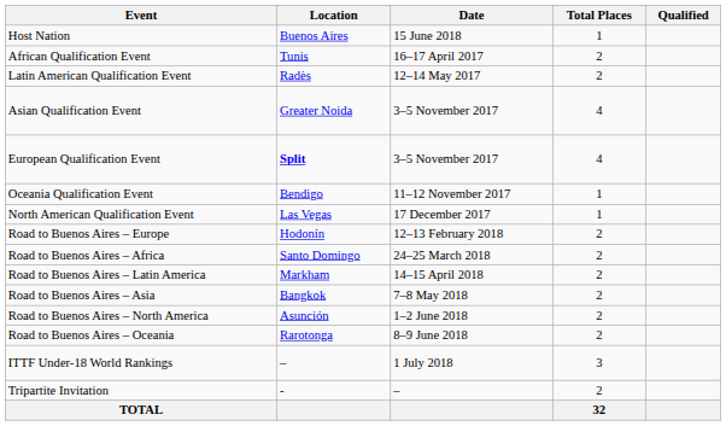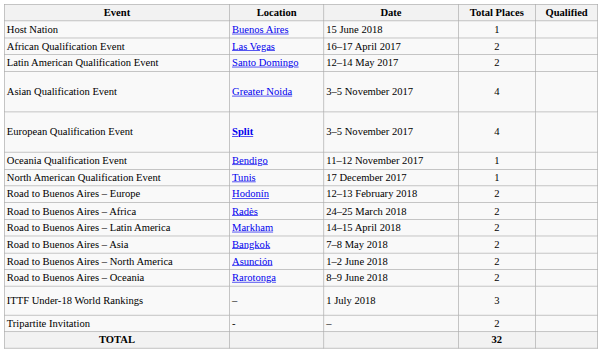 <table class="wikitable" width=900>
 <tr>
 <th>Event</th>
 <th>Location</th>
 <th>Date</th>
 <th>Total Places</th>
 <th>Qualified</th>
 </tr>
 <tr>
 <td>Host Nation</td>
 <td> <a href='#'>Buenos Aires</a></td>
 <td>15 June 2018</td>
 <td align="center">1</td>
 <td></td>
 </tr>
 <tr>
 <td>African Qualification Event</td>
-<td> <a href='#'>Tunis</a></td>
+<td> <a href='#'>Las Vegas</a></td>
 <td>16–17 April 2017</td>
 <td align="center">2</td>
 <td><br></td>
 </tr>
 <tr>
 <td>Latin American Qualification Event</td>
-<td> <a href='#'>Radès</a></td>
+<td> <a href='#'>Santo Domingo</a></td>
 <td>12–14 May 2017</td>
 <td align="center">2</td>
 <td><br></td>
 </tr>
 <tr>
 <td>Asian Qualification Event</td>
 <td> <a href='#'>Greater Noida</a></td>
 <td>3–5 November 2017</td>
 <td align="center">4</td>
 <td><br><br><br></td>
 </tr>
 <tr>
 <td>European Qualification Event</td>
 <td><strong> <a href='#'>Split</a></strong></td>
 <td>3–5 November 2017</td>
 <td align="center">4</td>
 <td><br><br><br></td>
 </tr>
 <tr>
 <td>Oceania Qualification Event</td>
 <td> <a href='#'>Bendigo</a></td>
 <td>11–12 November 2017</td>
 <td align="center">1</td>
 <td></td>
 </tr>
 <tr>
 <td>North American Qualification Event</td>
-<td> <a href='#'>Las Vegas</a></td>
+<td> <a href='#'>Tunis</a></td>
 <td>17 December 2017</td>
 <td align="center">1</td>
 <td></td>
 </tr>
 <tr>
 <td>Road to Buenos Aires – Europe</td>
 <td> <a href='#'>Hodonín</a></td>
 <td>12–13 February 2018</td>
 <td align="center">2</td>
 <td><br></td>
 </tr>
 <tr>
 <td>Road to Buenos Aires – Africa</td>
-<td> <a href='#'>Santo Domingo</a></td>
+<td> <a href='#'>Radès</a></td>
 <td>24–25 March 2018</td>
 <td align="center">2</td>
 <td><br></td>
 </tr>
 <tr>
 <td>Road to Buenos Aires – Latin America</td>
 <td> <a href='#'>Markham</a></td>
 <td>14–15 April 2018</td>
 <td align="center">2</td>
 <td><br></td>
 </tr>
 <tr>
 <td>Road to Buenos Aires – Asia</td>
 <td> <a href='#'>Bangkok</a></td>
 <td>7–8 May 2018</td>
 <td align="center">2</td>
 <td><br></td>
 </tr>
 <tr>
 <td>Road to Buenos Aires – North America</td>
 <td> <a href='#'>Asunción</a></td>
 <td>1–2 June 2018</td>
 <td align="center">2</td>
 <td><br></td>
 </tr>
 <tr>
 <td>Road to Buenos Aires – Oceania</td>
 <td> <a href='#'>Rarotonga</a></td>
 <td>8–9 June 2018</td>
 <td align="center">2</td>
 <td><br></td>
 </tr>
 <tr>
 <td>ITTF Under-18 World Rankings</td>
 <td>–</td>
 <td>1 July 2018</td>
 <td align="center">3</td>
 <td><br><br></td>
 </tr>
 <tr>
 <td>Tripartite Invitation</td>
 <td>-</td>
 <td>–</td>
 <td align="center">2</td>
 <td><br></td>
 </tr>
 <tr>
 <th>TOTAL</th>
 <th></th>
 <th></th>
 <th>32</th>
 <th></th>
 </tr>
 </table>
